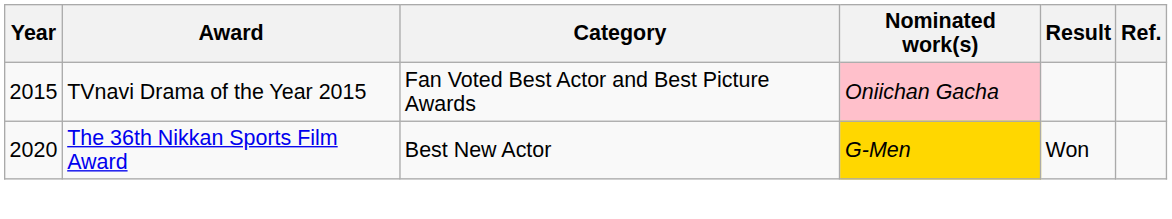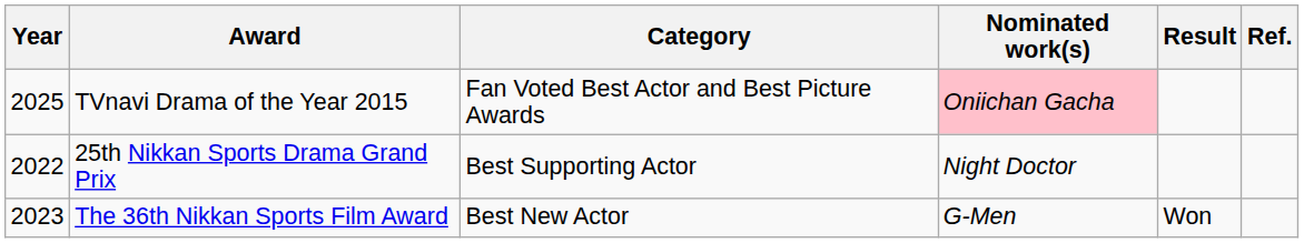 <table class="wikitable">
 <tr>
 <th>Year</th>
 <th>Award</th>
 <th>Category</th>
 <th>Nominated work(s)</th>
 <th>Result</th>
 <th>Ref.</th>
 </tr>
 <tr>
-<td>2015</td>
+<td>2025</td>
 <td>TVnavi Drama of the Year 2015</td>
 <td>Fan Voted Best Actor and Best Picture Awards</td>
 <td style="background: pink;"><em>Oniichan Gacha</em></td>
 <td></td>
 <td></td>
 </tr>
 <tr>
-<td>2020</td>
+<td>2022</td>
+<td>25th <a href='#'>Nikkan Sports Drama Grand Prix</a></td>
+<td>Best Supporting Actor</td>
+<td><em>Night Doctor</em></td>
+<td></td>
+<td></td>
+</tr>
+<tr>
+<td>2023</td>
 <td><a href='#'>The 36th Nikkan Sports Film Award</a></td>
 <td>Best New Actor</td>
-<td style="background: gold;"><em>G-Men</em></td>
+<td><em>G-Men</em></td>
 <td>Won</td>
 <td></td>
 </tr>
 </table>
